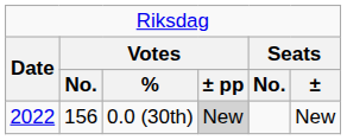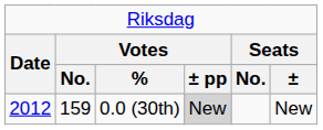 <table class="wikitable">
 <tr>
 <td colspan="6" align="center"><a href='#'>Riksdag</a></td>
 </tr>
 <tr>
 <th rowspan="2">Date</th>
 <th colspan="3">Votes</th>
 <th colspan="2">Seats</th>
 </tr>
 <tr>
 <th>No.</th>
 <th>%</th>
 <th>± pp</th>
 <th>No.</th>
 <th>±</th>
 </tr>
 <tr>
-<td><a href='#'>2022</a></td>
-<td>156</td>
+<td><a href='#'>2012</a></td>
+<td>159</td>
 <td>0.0 (30th)</td>
 <td style="background: lightgrey;">New</td>
 <td></td>
 <td>New</td>
 </tr>
 </table>
